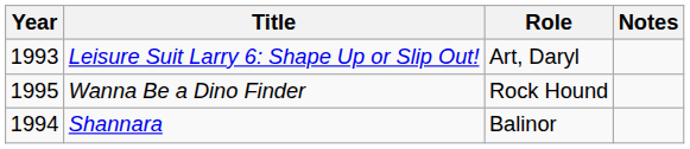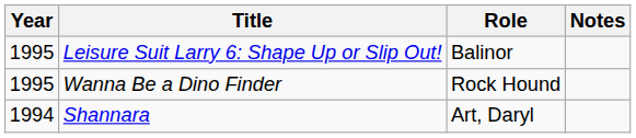 <table class="wikitable plainrowheaders sortable">
 <tr>
 <th scope="col">Year</th>
 <th scope="col">Title</th>
 <th scope="col">Role</th>
 <th scope="col" class="unsortable">Notes</th>
 </tr>
 <tr>
-<td>1993</td>
+<td>1995</td>
 <td scope="row"><em><a href='#'>Leisure Suit Larry 6: Shape Up or Slip Out!</a></em></td>
-<td>Art, Daryl</td>
+<td>Balinor</td>
 <td></td>
 </tr>
 <tr>
 <td>1995</td>
 <td><em>Wanna Be a Dino Finder</em></td>
 <td>Rock Hound</td>
 <td></td>
 </tr>
 <tr>
 <td>1994</td>
 <td><em><a href='#'>Shannara</a></em></td>
-<td>Balinor</td>
+<td>Art, Daryl</td>
 <td></td>
 </tr>
 </table>
